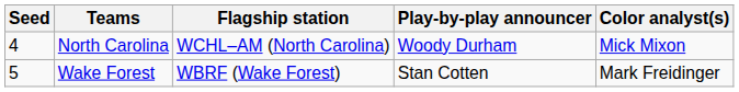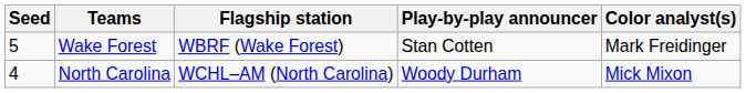 <table class="wikitable">
 <tr>
 <th>Seed</th>
 <th>Teams</th>
 <th>Flagship station</th>
 <th>Play-by-play announcer</th>
 <th>Color analyst(s)</th>
 </tr>
 <tr>
+<td>5</td>
+<td><a href='#'>Wake Forest</a></td>
+<td><a href='#'>WBRF</a> (<a href='#'>Wake Forest</a>)</td>
+<td>Stan Cotten</td>
+<td>Mark Freidinger</td>
+</tr>
+<tr>
 <td>4</td>
 <td><a href='#'>North Carolina</a></td>
 <td><a href='#'>WCHL–AM</a> (<a href='#'>North Carolina</a>)</td>
 <td><a href='#'>Woody Durham</a></td>
 <td><a href='#'>Mick Mixon</a></td>
 </tr>
-<tr>
-<td>5</td>
-<td><a href='#'>Wake Forest</a></td>
-<td><a href='#'>WBRF</a> (<a href='#'>Wake Forest</a>)</td>
-<td>Stan Cotten</td>
-<td>Mark Freidinger</td>
-</tr>
 </table>
